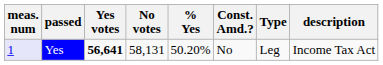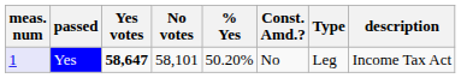 <table class="wikitable sortable">
 <tr>
 <th>meas.<br>num</th>
 <th>passed</th>
 <th>Yes<br>votes</th>
 <th>No<br>votes</th>
 <th>%<br>Yes</th>
 <th>Const.<br>Amd.?</th>
 <th>Type</th>
 <th>description</th>
 </tr>
 <tr>
 <td style="background: lavender;"><a href='#'>1</a></td>
 <td style="background:blue;color:white">Yes</td>
-<td><strong>56,641</strong></td>
-<td>58,131</td>
+<td><strong>58,647</strong></td>
+<td>58,101</td>
 <td>50.20%</td>
 <td>No</td>
 <td>Leg</td>
 <td>Income Tax Act</td>
 </tr>
 </table>
